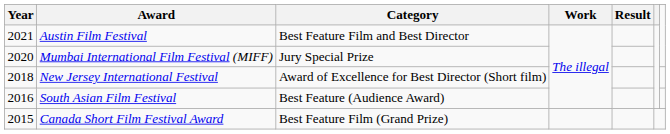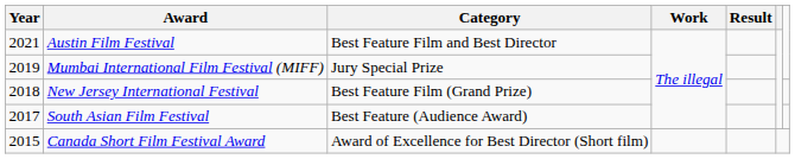 <table class="wikitable">
 <tr>
 <th>Year</th>
 <th>Award</th>
 <th>Category</th>
 <th>Work</th>
 <th>Result</th>
 <th></th>
 </tr>
 <tr>
 <td>2021</td>
 <td><em><a href='#'>Austin Film Festival</a></em></td>
 <td>Best Feature Film and Best Director</td>
 <td rowspan="4"><em><a href='#'>The illegal</a></em></td>
 <td></td>
 <td rowspan="4"></td>
 </tr>
 <tr>
-<td>2020</td>
+<td>2019</td>
 <td><em><a href='#'>Mumbai International Film Festival</a> (MIFF)</em></td>
 <td>Jury Special Prize</td>
 <td></td>
 </tr>
 <tr>
 <td>2018</td>
 <td><a href='#'><em>New Jersey International Festival</em></a></td>
-<td>Award of Excellence for Best Director (Short film)</td>
+<td>Best Feature Film (Grand Prize)</td>
 <td></td>
 <td></td>
 </tr>
 <tr>
-<td>2016</td>
+<td>2017</td>
 <td><a href='#'><em>South Asian Film Festival</em></a></td>
 <td>Best Feature (Audience Award)</td>
 <td></td>
 <td></td>
 </tr>
 <tr>
 <td>2015</td>
 <td><a href='#'><em>Canada Short Film Festival Award</em></a></td>
-<td>Best Feature Film (Grand Prize)</td>
+<td>Award of Excellence for Best Director (Short film)</td>
 <td></td>
 <td></td>
 </tr>
 </table>
